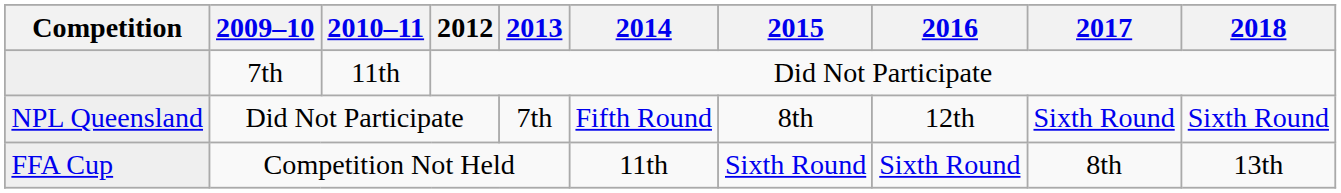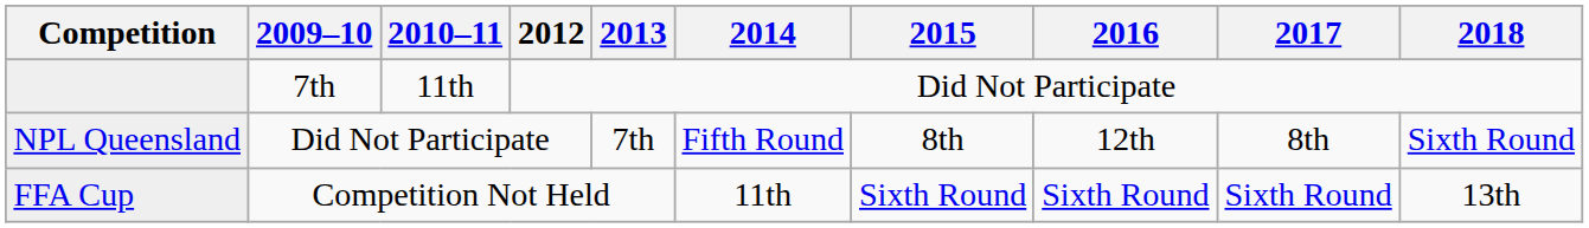 <table class=wikitable style=text-align:center;font-size:97%>
 <tr>
 <th>Competition</th>
 <th><a href='#'>2009–10</a></th>
 <th><a href='#'>2010–11</a></th>
 <th>2012</th>
 <th><a href='#'>2013</a></th>
 <th><a href='#'>2014</a></th>
 <th><a href='#'>2015</a></th>
 <th><a href='#'>2016</a></th>
 <th><a href='#'>2017</a></th>
 <th><a href='#'>2018</a></th>
 </tr>
 <tr>
 <td style="background:#efefef; text-align:left;"></td>
 <td>7th</td>
 <td>11th</td>
 <td style="text-align:center;" colspan="7">Did Not Participate</td>
 </tr>
 <tr>
 <td style="background:#efefef; text-align:left;"><a href='#'>NPL Queensland</a></td>
 <td style="text-align:center;" colspan="3">Did Not Participate</td>
 <td>7th</td>
 <td><a href='#'>Fifth Round</a></td>
 <td>8th</td>
 <td>12th</td>
-<td><a href='#'>Sixth Round</a></td>
+<td>8th</td>
 <td><a href='#'>Sixth Round</a></td>
 </tr>
 <tr>
 <td style="background:#efefef; text-align:left;"><a href='#'>FFA Cup</a></td>
 <td style="text-align:center;" colspan="4">Competition Not Held</td>
 <td>11th</td>
 <td><a href='#'>Sixth Round</a></td>
 <td><a href='#'>Sixth Round</a></td>
-<td>8th</td>
+<td><a href='#'>Sixth Round</a></td>
 <td>13th</td>
 </tr>
 </table>
